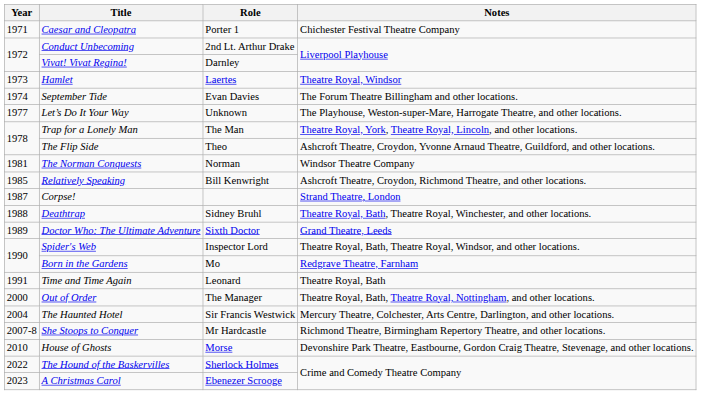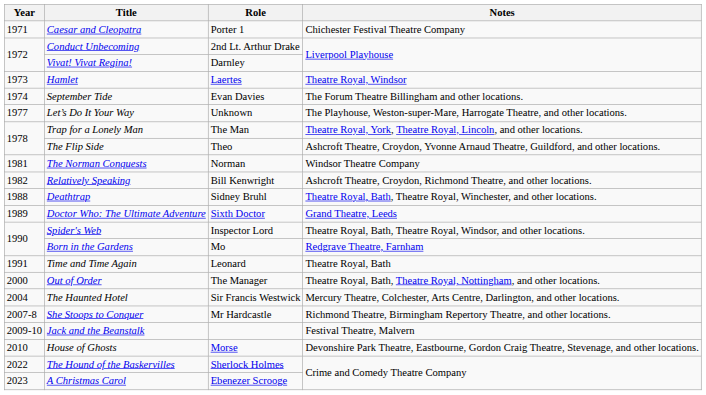 <table class="wikitable plain sortable">
 <tr>
 <th scope="col">Year</th>
 <th scope="col">Title</th>
 <th scope="col">Role</th>
 <th scope="col" class="unsortable">Notes</th>
 </tr>
 <tr>
 <td>1971</td>
 <td><a href='#'><em>Caesar and Cleopatra</em></a></td>
 <td>Porter 1</td>
 <td>Chichester Festival Theatre Company</td>
 </tr>
 <tr>
 <td rowspan="2">1972</td>
 <td><a href='#'><em>Conduct Unbecoming</em></a></td>
 <td>2nd Lt. Arthur Drake</td>
 <td rowspan="2"><a href='#'>Liverpool Playhouse</a></td>
 </tr>
 <tr>
 <td><em><a href='#'>Vivat! Vivat Regina!</a></em></td>
 <td>Darnley</td>
 </tr>
 <tr>
 <td>1973</td>
 <td><em><a href='#'>Hamlet</a></em></td>
 <td><a href='#'>Laertes</a></td>
 <td><a href='#'>Theatre Royal, Windsor</a></td>
 </tr>
 <tr>
 <td>1974</td>
 <td><em>September Tide</em></td>
 <td>Evan Davies</td>
 <td>The Forum Theatre Billingham and other locations.</td>
 </tr>
 <tr>
 <td>1977</td>
 <td><em>Let’s Do It Your Way</em></td>
 <td>Unknown</td>
 <td>The Playhouse, Weston-super-Mare, Harrogate Theatre, and other locations.</td>
 </tr>
 <tr>
 <td rowspan="2">1978</td>
 <td><em>Trap for a Lonely Man</em></td>
 <td>The Man</td>
 <td><a href='#'>Theatre Royal, York</a>, <a href='#'>Theatre Royal, Lincoln</a>, and other locations.</td>
 </tr>
 <tr>
 <td><em>The Flip Side</em></td>
 <td>Theo</td>
 <td>Ashcroft Theatre, Croydon, Yvonne Arnaud Theatre, Guildford, and other locations.</td>
 </tr>
 <tr>
 <td>1981</td>
 <td><em><a href='#'>The Norman Conquests</a></em></td>
 <td>Norman</td>
 <td>Windsor Theatre Company</td>
 </tr>
 <tr>
-<td>1985</td>
+<td>1982</td>
 <td><em><a href='#'>Relatively Speaking</a></em></td>
 <td>Bill Kenwright</td>
 <td>Ashcroft Theatre, Croydon, Richmond Theatre, and other locations.</td>
-</tr>
-<tr>
-<td>1987</td>
-<td><em>Corpse!</em></td>
-<td></td>
-<td><a href='#'>Strand Theatre, London</a></td>
 </tr>
 <tr>
 <td>1988</td>
 <td><a href='#'><em>Deathtrap</em></a></td>
 <td>Sidney Bruhl</td>
 <td><a href='#'>Theatre Royal, Bath</a>, Theatre Royal, Winchester, and other locations.</td>
 </tr>
 <tr>
 <td>1989</td>
 <td><em><a href='#'>Doctor Who: The Ultimate Adventure</a></em></td>
 <td><a href='#'>Sixth Doctor</a></td>
 <td><a href='#'>Grand Theatre, Leeds</a></td>
 </tr>
 <tr>
 <td rowspan="2">1990</td>
 <td><a href='#'><em>Spider's Web</em></a></td>
 <td>Inspector Lord</td>
 <td>Theatre Royal, Bath, Theatre Royal, Windsor, and other locations.</td>
 </tr>
 <tr>
 <td><em><a href='#'>Born in the Gardens</a></em></td>
 <td>Mo</td>
 <td><a href='#'>Redgrave Theatre, Farnham</a></td>
 </tr>
 <tr>
 <td>1991</td>
 <td><em>Time and Time Again</em></td>
 <td>Leonard</td>
 <td>Theatre Royal, Bath</td>
 </tr>
 <tr>
 <td>2000</td>
 <td><em><a href='#'>Out of Order</a></em></td>
 <td>The Manager</td>
 <td>Theatre Royal, Bath, <a href='#'>Theatre Royal, Nottingham</a>, and other locations.</td>
 </tr>
 <tr>
 <td>2004</td>
 <td><em>The Haunted Hotel</em></td>
 <td>Sir Francis Westwick</td>
 <td>Mercury Theatre, Colchester, Arts Centre, Darlington, and other locations.</td>
 </tr>
 <tr>
 <td>2007-8</td>
 <td><em><a href='#'>She Stoops to Conquer</a></em></td>
 <td>Mr Hardcastle</td>
 <td>Richmond Theatre, Birmingham Repertory Theatre, and other locations.</td>
 </tr>
 <tr>
+<td>2009-10</td>
+<td><em><a href='#'>Jack and the Beanstalk</a></em></td>
+<td></td>
+<td>Festival Theatre, Malvern</td>
+</tr>
+<tr>
 <td>2010</td>
 <td><em>House of Ghosts</em></td>
 <td><a href='#'>Morse</a></td>
 <td>Devonshire Park Theatre, Eastbourne, Gordon Craig Theatre, Stevenage, and other locations.</td>
 </tr>
 <tr>
 <td>2022</td>
 <td><em><a href='#'>The Hound of the Baskervilles</a></em></td>
 <td><a href='#'>Sherlock Holmes</a></td>
 <td rowspan="2">Crime and Comedy Theatre Company</td>
 </tr>
 <tr>
 <td>2023</td>
 <td><em><a href='#'>A Christmas Carol</a></em></td>
 <td><a href='#'>Ebenezer Scrooge</a></td>
 </tr>
 </table>
